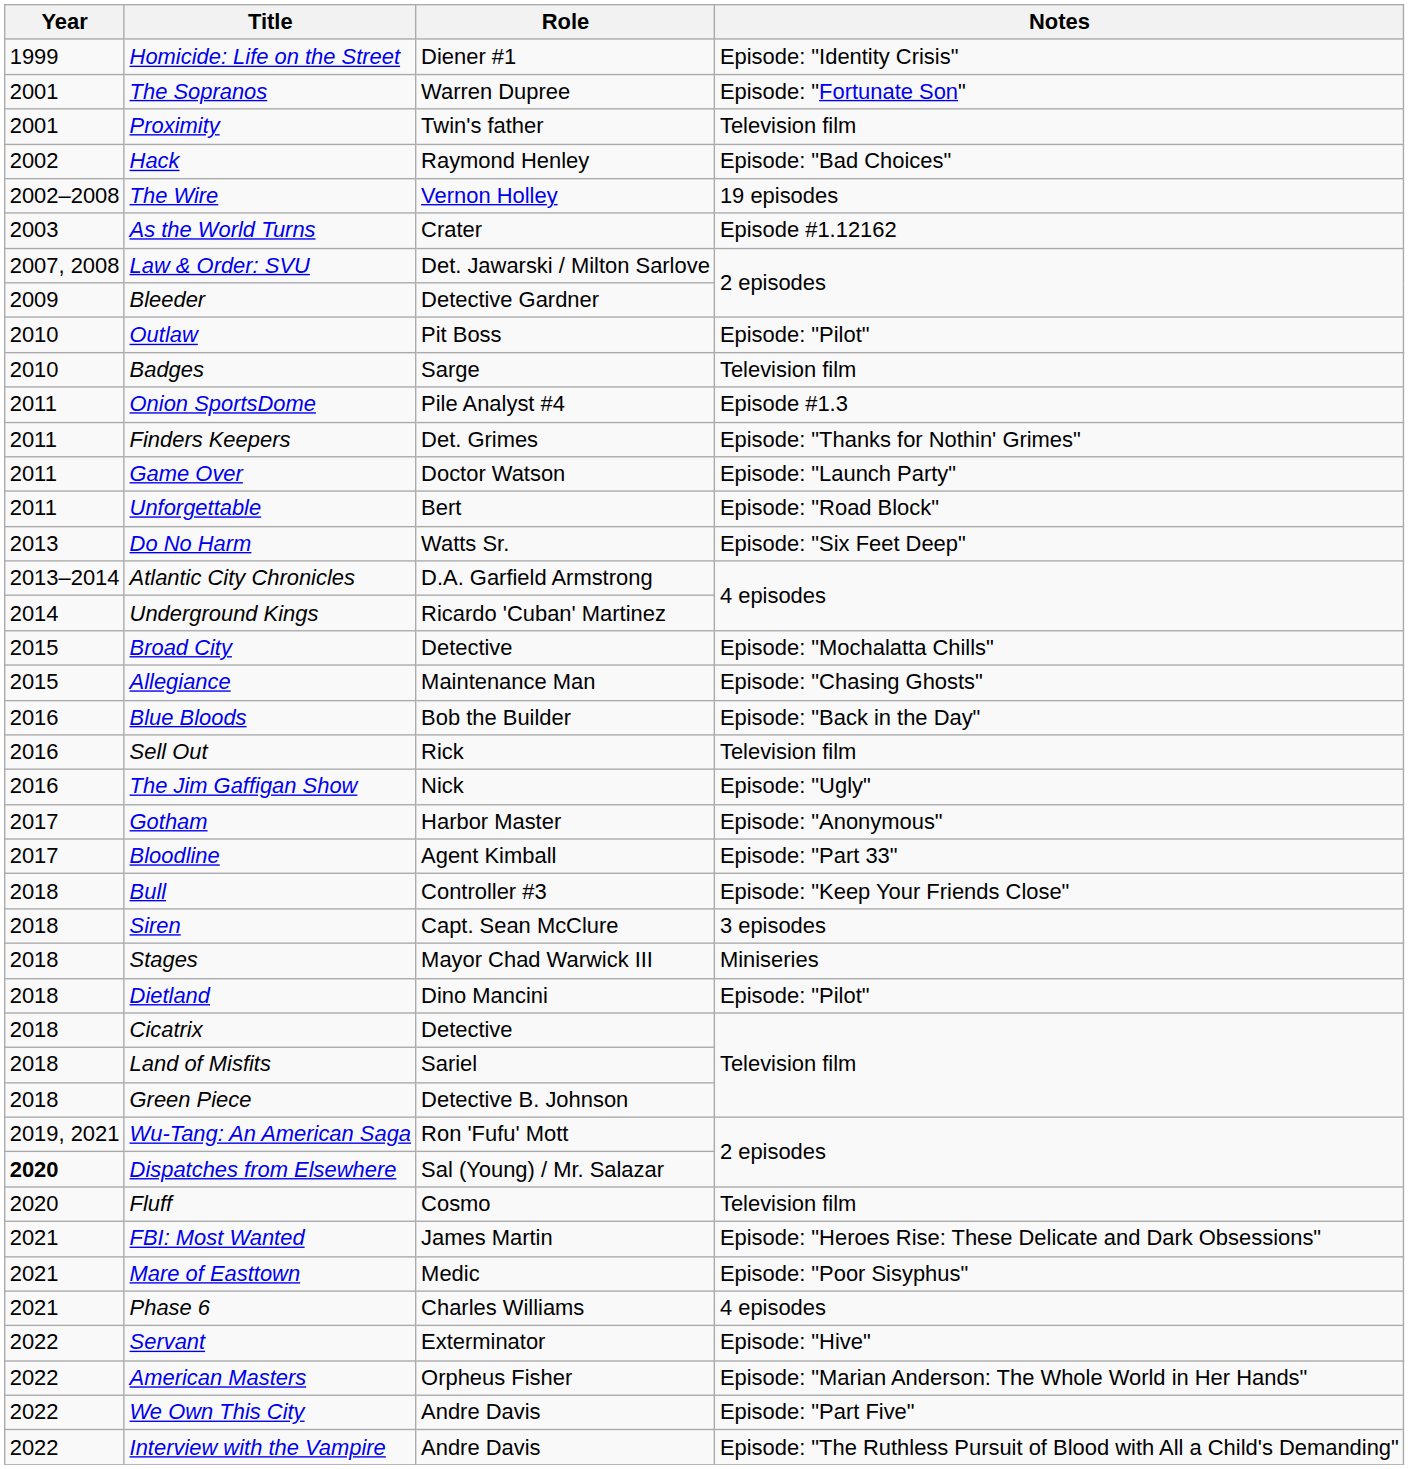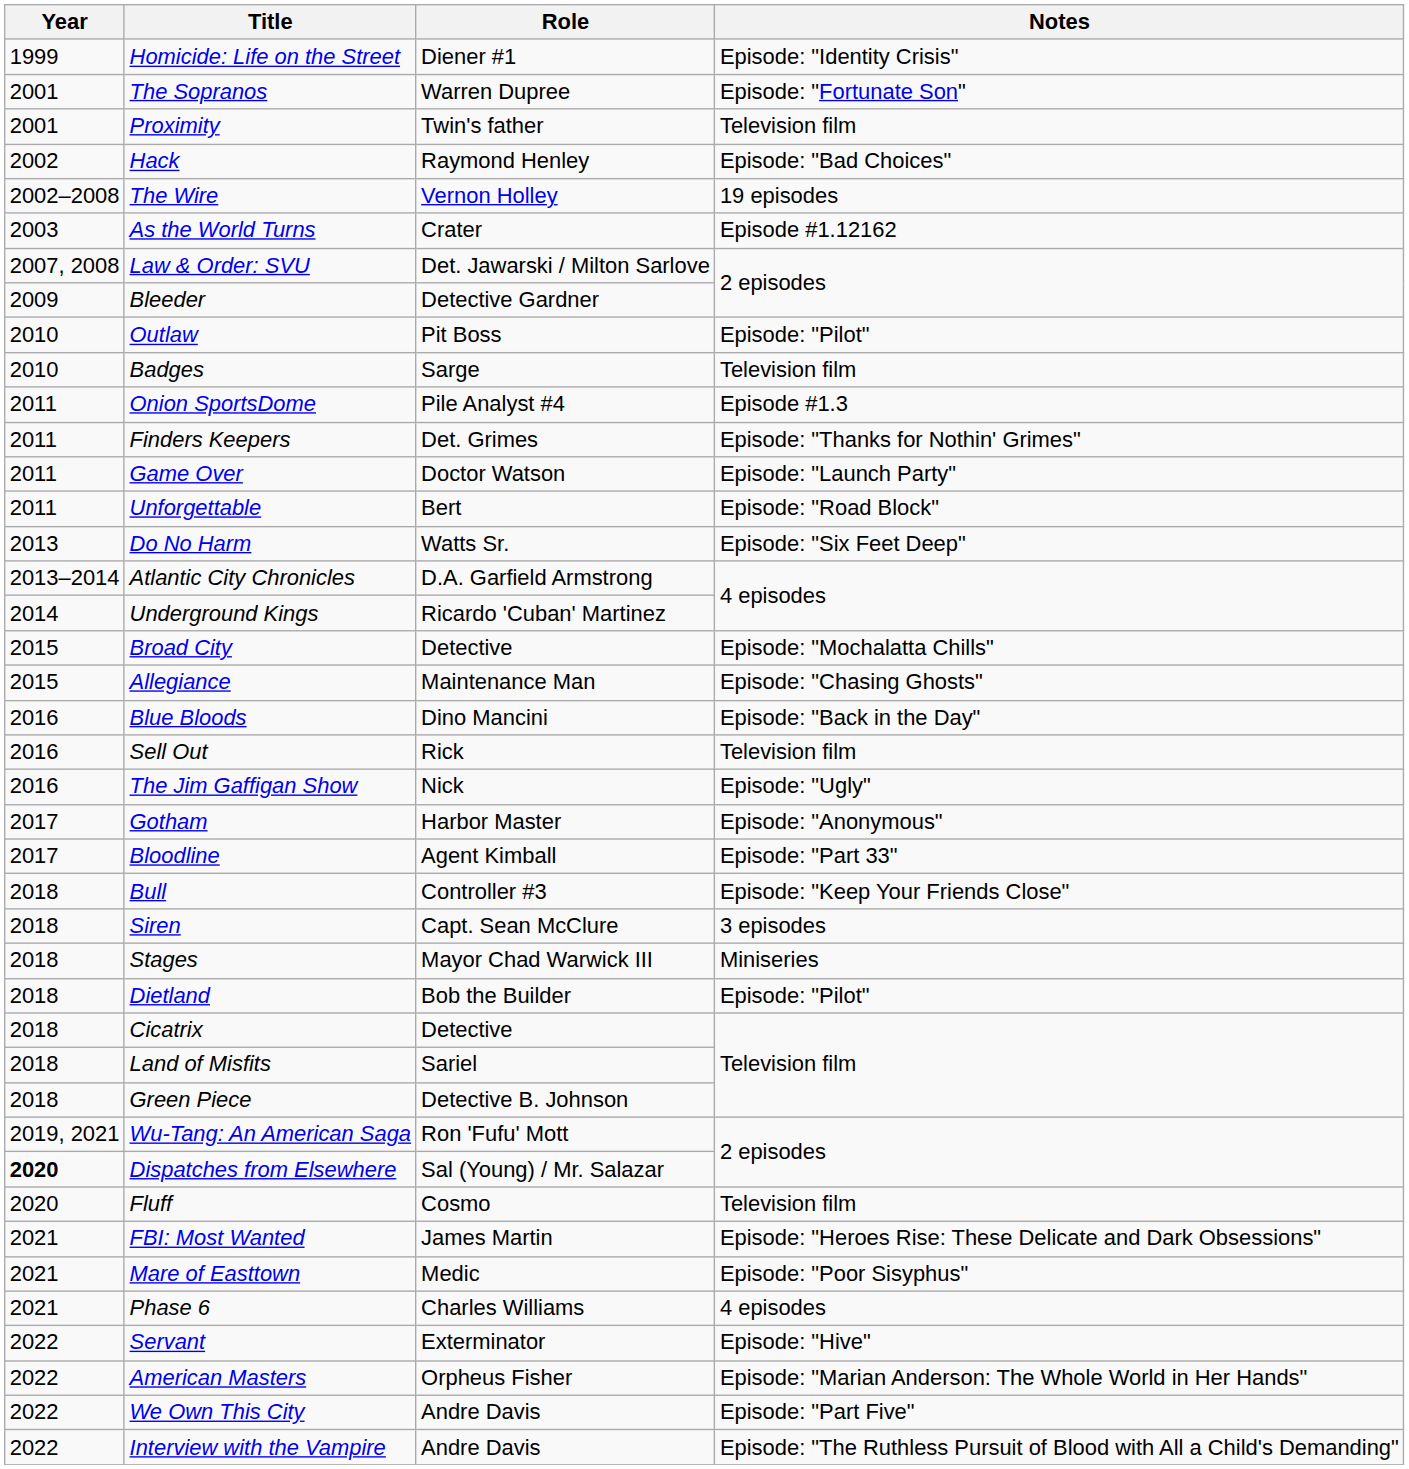 <table class="wikitable sortable">
 <tr>
 <th>Year</th>
 <th>Title</th>
 <th>Role</th>
 <th>Notes</th>
 </tr>
 <tr>
 <td>1999</td>
 <td><em><a href='#'>Homicide: Life on the Street</a></em></td>
 <td>Diener #1</td>
 <td>Episode: "Identity Crisis"</td>
 </tr>
 <tr>
 <td>2001</td>
 <td><em><a href='#'>The Sopranos</a></em></td>
 <td>Warren Dupree</td>
 <td>Episode: "<a href='#'>Fortunate Son</a>"</td>
 </tr>
 <tr>
 <td>2001</td>
 <td><a href='#'><em>Proximity</em></a></td>
 <td>Twin's father</td>
 <td>Television film</td>
 </tr>
 <tr>
 <td>2002</td>
 <td><a href='#'><em>Hack</em></a></td>
 <td>Raymond Henley</td>
 <td>Episode: "Bad Choices"</td>
 </tr>
 <tr>
 <td>2002–2008</td>
 <td><em><a href='#'>The Wire</a></em></td>
 <td><a href='#'>Vernon Holley</a></td>
 <td>19 episodes</td>
 </tr>
 <tr>
 <td>2003</td>
 <td><em><a href='#'>As the World Turns</a></em></td>
 <td>Crater</td>
 <td>Episode #1.12162</td>
 </tr>
 <tr>
 <td>2007, 2008</td>
 <td><em><a href='#'>Law & Order: SVU</a></em></td>
 <td>Det. Jawarski / Milton Sarlove</td>
 <td rowspan="2">2 episodes</td>
 </tr>
 <tr>
 <td>2009</td>
 <td><em>Bleeder</em></td>
 <td>Detective Gardner</td>
 </tr>
 <tr>
 <td>2010</td>
 <td><a href='#'><em>Outlaw</em></a></td>
 <td>Pit Boss</td>
 <td>Episode: "Pilot"</td>
 </tr>
 <tr>
 <td>2010</td>
 <td><em>Badges</em></td>
 <td>Sarge</td>
 <td>Television film</td>
 </tr>
 <tr>
 <td>2011</td>
 <td><em><a href='#'>Onion SportsDome</a></em></td>
 <td>Pile Analyst #4</td>
 <td>Episode #1.3</td>
 </tr>
 <tr>
 <td>2011</td>
 <td><em>Finders Keepers</em></td>
 <td>Det. Grimes</td>
 <td>Episode: "Thanks for Nothin' Grimes"</td>
 </tr>
 <tr>
 <td>2011</td>
 <td><a href='#'><em>Game Over</em></a></td>
 <td>Doctor Watson</td>
 <td>Episode: "Launch Party"</td>
 </tr>
 <tr>
 <td>2011</td>
 <td><a href='#'><em>Unforgettable</em></a></td>
 <td>Bert</td>
 <td>Episode: "Road Block"</td>
 </tr>
 <tr>
 <td>2013</td>
 <td><a href='#'><em>Do No Harm</em></a></td>
 <td>Watts Sr.</td>
 <td>Episode: "Six Feet Deep"</td>
 </tr>
 <tr>
 <td>2013–2014</td>
 <td><em>Atlantic City Chronicles</em></td>
 <td>D.A. Garfield Armstrong</td>
 <td rowspan="2">4 episodes</td>
 </tr>
 <tr>
 <td>2014</td>
 <td><em>Underground Kings</em></td>
 <td>Ricardo 'Cuban' Martinez</td>
 </tr>
 <tr>
 <td>2015</td>
 <td><em><a href='#'>Broad City</a></em></td>
 <td>Detective</td>
 <td>Episode: "Mochalatta Chills"</td>
 </tr>
 <tr>
 <td>2015</td>
 <td><a href='#'><em>Allegiance</em></a></td>
 <td>Maintenance Man</td>
 <td>Episode: "Chasing Ghosts"</td>
 </tr>
 <tr>
 <td>2016</td>
 <td><a href='#'><em>Blue Bloods</em></a></td>
-<td>Bob the Builder</td>
+<td>Dino Mancini</td>
 <td>Episode: "Back in the Day"</td>
 </tr>
 <tr>
 <td>2016</td>
 <td><em>Sell Out</em></td>
 <td>Rick</td>
 <td>Television film</td>
 </tr>
 <tr>
 <td>2016</td>
 <td><em><a href='#'>The Jim Gaffigan Show</a></em></td>
 <td>Nick</td>
 <td>Episode: "Ugly"</td>
 </tr>
 <tr>
 <td>2017</td>
 <td><a href='#'><em>Gotham</em></a></td>
 <td>Harbor Master</td>
 <td>Episode: "Anonymous"</td>
 </tr>
 <tr>
 <td>2017</td>
 <td><a href='#'><em>Bloodline</em></a></td>
 <td>Agent Kimball</td>
 <td>Episode: "Part 33"</td>
 </tr>
 <tr>
 <td>2018</td>
 <td><a href='#'><em>Bull</em></a></td>
 <td>Controller #3</td>
 <td>Episode: "Keep Your Friends Close"</td>
 </tr>
 <tr>
 <td>2018</td>
 <td><a href='#'><em>Siren</em></a></td>
 <td>Capt. Sean McClure</td>
 <td>3 episodes</td>
 </tr>
 <tr>
 <td>2018</td>
 <td><em>Stages</em></td>
 <td>Mayor Chad Warwick III</td>
 <td>Miniseries</td>
 </tr>
 <tr>
 <td>2018</td>
 <td><a href='#'><em>Dietland</em></a></td>
-<td>Dino Mancini</td>
+<td>Bob the Builder</td>
 <td>Episode: "Pilot"</td>
 </tr>
 <tr>
 <td>2018</td>
 <td><em>Cicatrix</em></td>
 <td>Detective</td>
 <td rowspan="3">Television film</td>
 </tr>
 <tr>
 <td>2018</td>
 <td><em>Land of Misfits</em></td>
 <td>Sariel</td>
 </tr>
 <tr>
 <td>2018</td>
 <td><em>Green Piece</em></td>
 <td>Detective B. Johnson</td>
 </tr>
 <tr>
 <td>2019, 2021</td>
 <td><em><a href='#'>Wu-Tang: An American Saga</a></em></td>
 <td>Ron 'Fufu' Mott</td>
 <td rowspan="2">2 episodes</td>
 </tr>
 <tr>
 <td><strong>2020</strong></td>
 <td><em><a href='#'>Dispatches from Elsewhere</a></em></td>
 <td>Sal (Young) / Mr. Salazar</td>
 </tr>
 <tr>
 <td>2020</td>
 <td><em>Fluff</em></td>
 <td>Cosmo</td>
 <td>Television film</td>
 </tr>
 <tr>
 <td>2021</td>
 <td><em><a href='#'>FBI: Most Wanted</a></em></td>
 <td>James Martin</td>
 <td>Episode: "Heroes Rise: These Delicate and Dark Obsessions"</td>
 </tr>
 <tr>
 <td>2021</td>
 <td><em><a href='#'>Mare of Easttown</a></em></td>
 <td>Medic</td>
 <td>Episode: "Poor Sisyphus"</td>
 </tr>
 <tr>
 <td>2021</td>
 <td><em>Phase 6</em></td>
 <td>Charles Williams</td>
 <td>4 episodes</td>
 </tr>
 <tr>
 <td>2022</td>
 <td><a href='#'><em>Servant</em></a></td>
 <td>Exterminator</td>
 <td>Episode: "Hive"</td>
 </tr>
 <tr>
 <td>2022</td>
 <td><em><a href='#'>American Masters</a></em></td>
 <td>Orpheus Fisher</td>
 <td>Episode: "Marian Anderson: The Whole World in Her Hands"</td>
 </tr>
 <tr>
 <td>2022</td>
 <td><em><a href='#'>We Own This City</a></em></td>
 <td>Andre Davis</td>
 <td>Episode: "Part Five"</td>
 </tr>
 <tr>
 <td>2022</td>
 <td><em><a href='#'>Interview with the Vampire</a></em></td>
 <td>Andre Davis</td>
 <td>Episode: "The Ruthless Pursuit of Blood with All a Child's Demanding"</td>
 </tr>
 <tr>
 </tr>
 </table>
